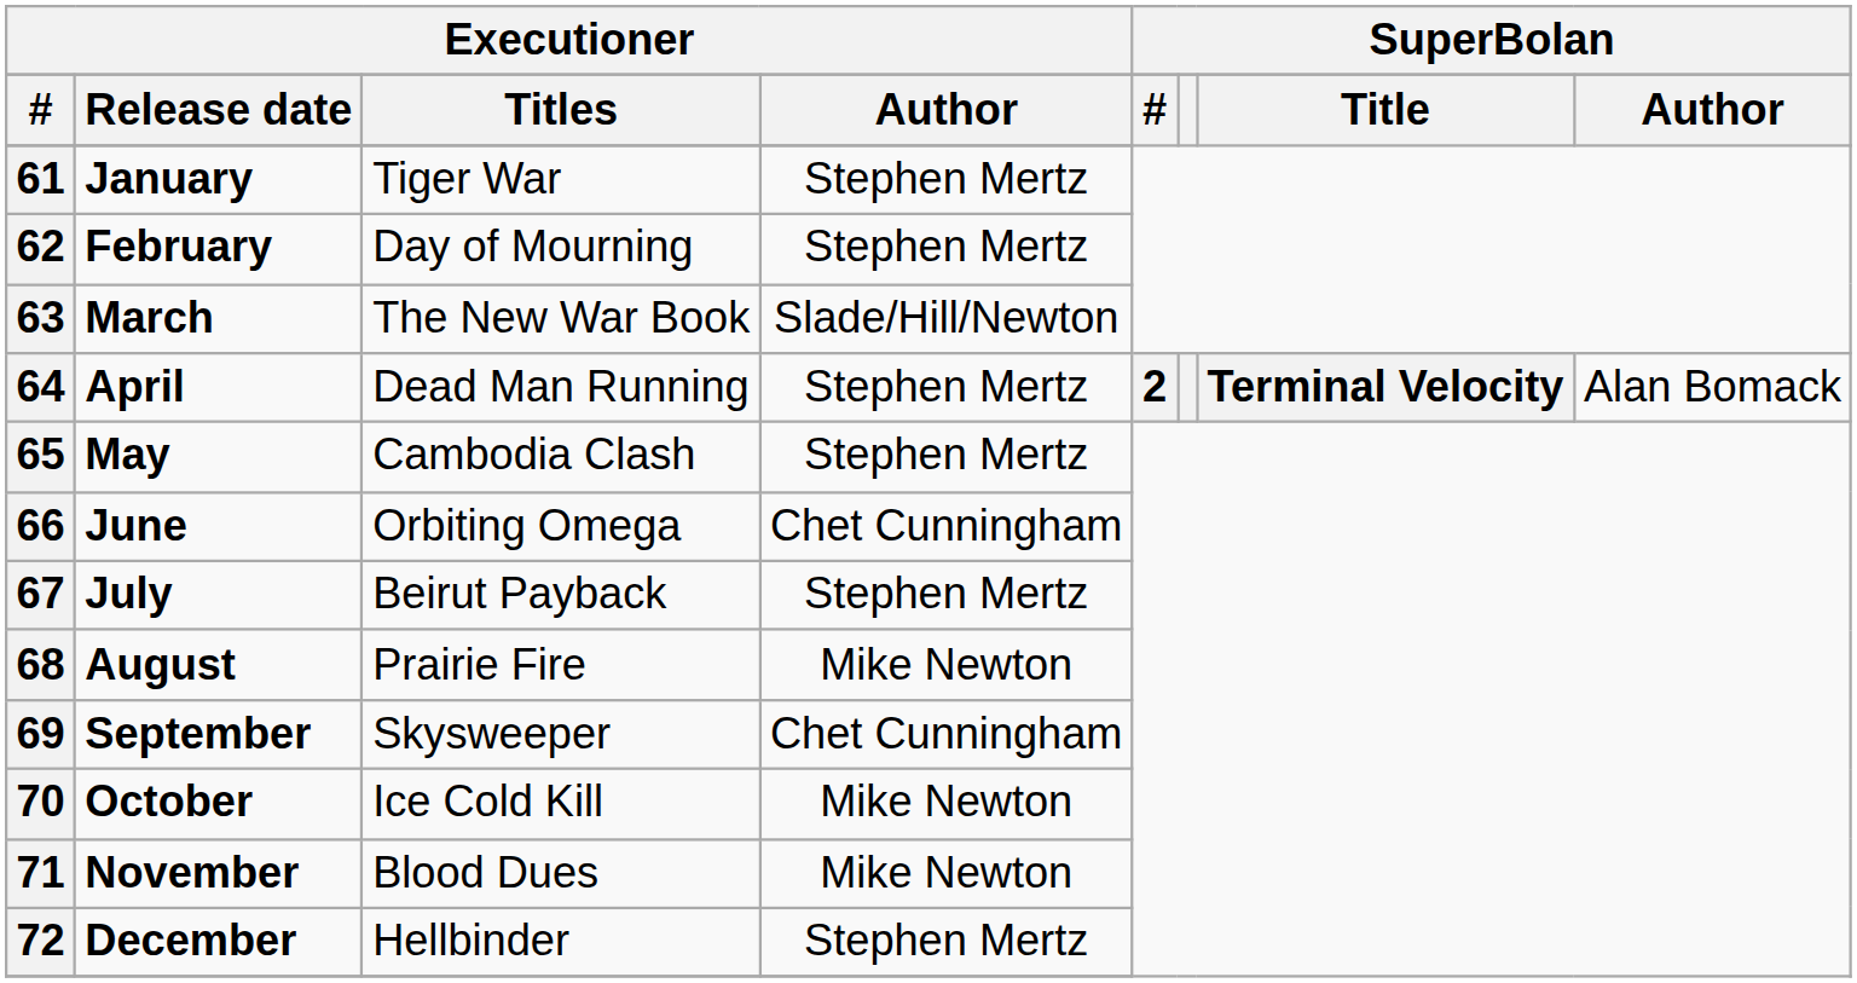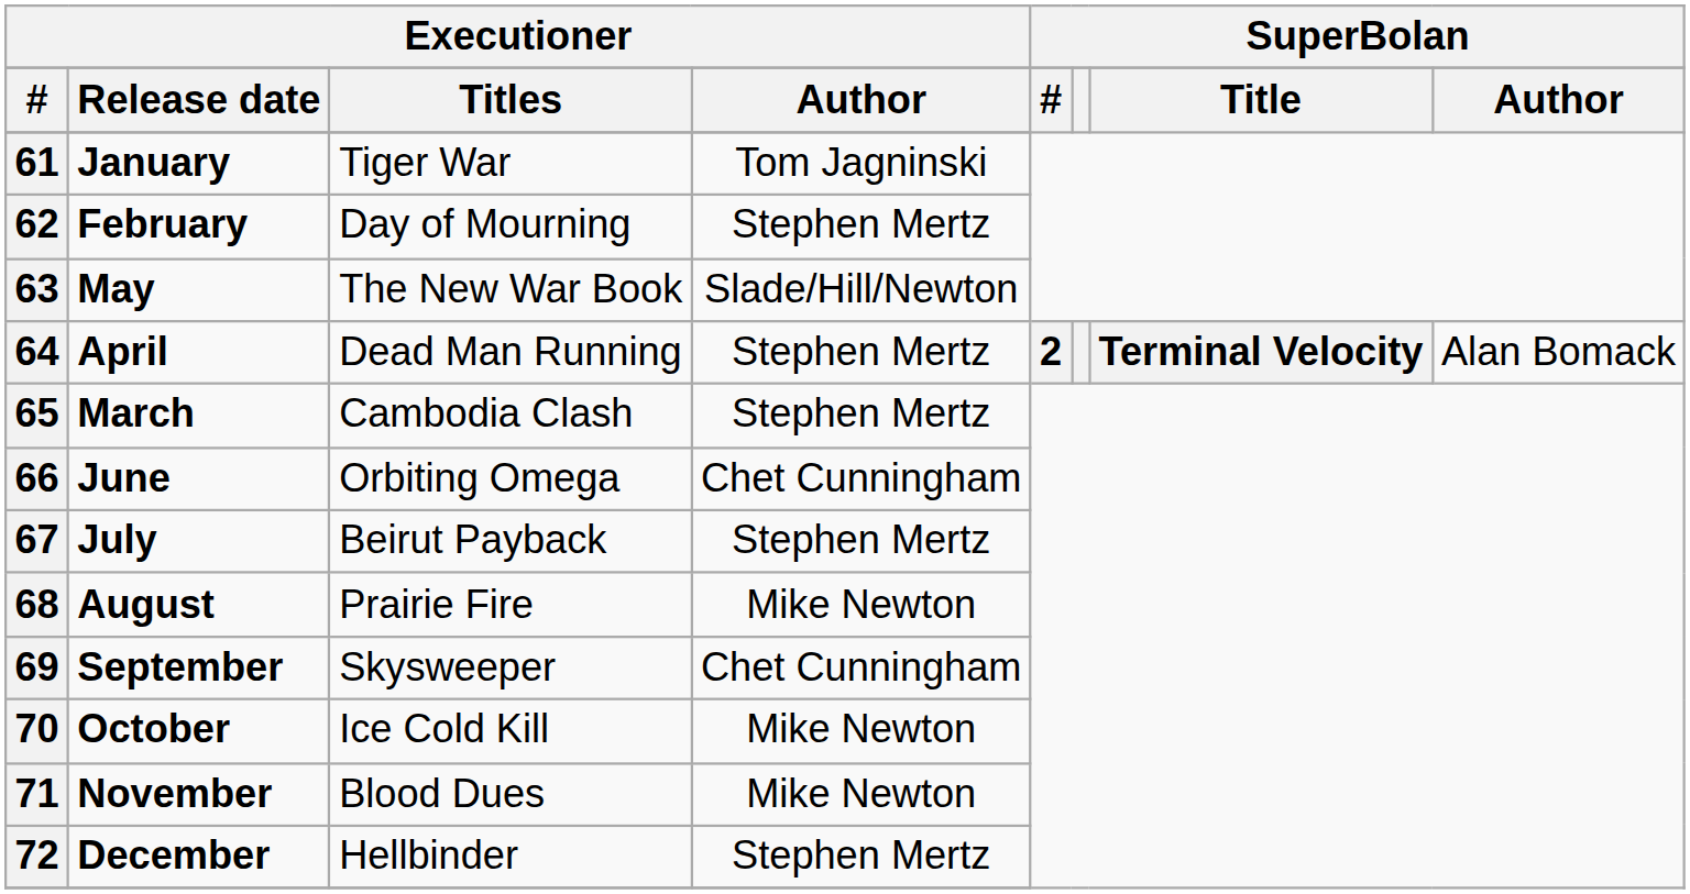 <table class="wikitable plainrowheaders sortable" style="margin-right: 0;">
 <tr>
 <th colspan="4" style="background: #;">Executioner</th>
 <th colspan="4" style="background: #;">SuperBolan</th>
 </tr>
 <tr>
 </tr>
 <tr>
 <th scope="col">#</th>
 <th scope="col">Release date</th>
 <th scope="col">Titles</th>
 <th scope="col">Author</th>
 <th scope="col">#</th>
 <th scope="col"></th>
 <th scope="col">Title</th>
 <th scope="col">Author</th>
 </tr>
 <tr>
 </tr>
 <tr>
 <th scope="row" style="text-align:center;"><strong>61</strong></th>
 <td><strong>January</strong></td>
 <td>Tiger War</td>
-<td style="text-align:center;">Stephen Mertz</td>
+<td style="text-align:center;">Tom Jagninski</td>
 </tr>
 <tr>
 <th scope="row" style="text-align:center;"><strong>62</strong></th>
 <td><strong>February</strong></td>
 <td>Day of Mourning</td>
 <td style="text-align:center;">Stephen Mertz</td>
 </tr>
 <tr>
 <th scope="row" style="text-align:center;"><strong>63</strong></th>
-<td><strong>March</strong></td>
+<td><strong>May</strong></td>
 <td>The New War Book</td>
 <td style="text-align:center;">Slade/Hill/Newton</td>
 </tr>
 <tr>
 <th scope="row" style="text-align:center;"><strong>64</strong></th>
 <td><strong>April</strong></td>
 <td>Dead Man Running</td>
 <td style="text-align:center;">Stephen Mertz</td>
 <th scope="row" style="text-align:center;"><strong>2</strong></th>
 <th scope="row" style="text-align:center;"></th>
 <th>Terminal Velocity</th>
 <td style="text-align:center;">Alan Bomack</td>
 </tr>
 <tr>
 <th scope="row" style="text-align:center;"><strong>65</strong></th>
-<td><strong>May</strong></td>
+<td><strong>March</strong></td>
 <td>Cambodia Clash</td>
 <td style="text-align:center;">Stephen Mertz</td>
 </tr>
 <tr>
 <th scope="row" style="text-align:center;"><strong>66</strong></th>
 <td><strong>June</strong></td>
 <td>Orbiting Omega</td>
 <td style="text-align:center;">Chet Cunningham</td>
 </tr>
 <tr>
 <th scope="row" style="text-align:center;"><strong>67</strong></th>
 <td><strong>July</strong></td>
 <td>Beirut Payback</td>
 <td style="text-align:center;">Stephen Mertz</td>
 </tr>
 <tr>
 <th scope="row" style="text-align:center;"><strong>68</strong></th>
 <td><strong>August</strong></td>
 <td>Prairie Fire</td>
 <td style="text-align:center;">Mike Newton</td>
 </tr>
 <tr>
 <th scope="row" style="text-align:center;"><strong>69</strong></th>
 <td><strong>September</strong></td>
 <td>Skysweeper</td>
 <td style="text-align:center;">Chet Cunningham</td>
 </tr>
 <tr>
 <th scope="row" style="text-align:center;"><strong>70</strong></th>
 <td><strong>October</strong></td>
 <td>Ice Cold Kill</td>
 <td style="text-align:center;">Mike Newton</td>
 </tr>
 <tr>
 <th scope="row" style="text-align:center;"><strong>71</strong></th>
 <td><strong>November</strong></td>
 <td>Blood Dues</td>
 <td style="text-align:center;">Mike Newton</td>
 </tr>
 <tr>
 <th scope="row" style="text-align:center;"><strong>72</strong></th>
 <td><strong>December</strong></td>
 <td>Hellbinder</td>
 <td style="text-align:center;">Stephen Mertz</td>
 </tr>
 <tr>
 </tr>
 </table>
